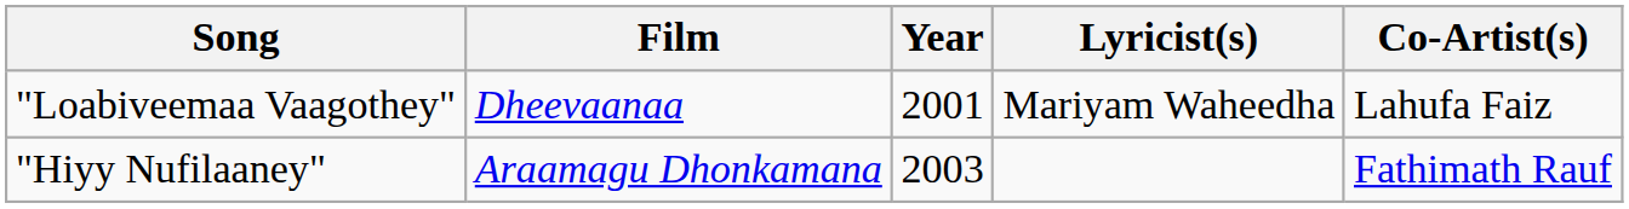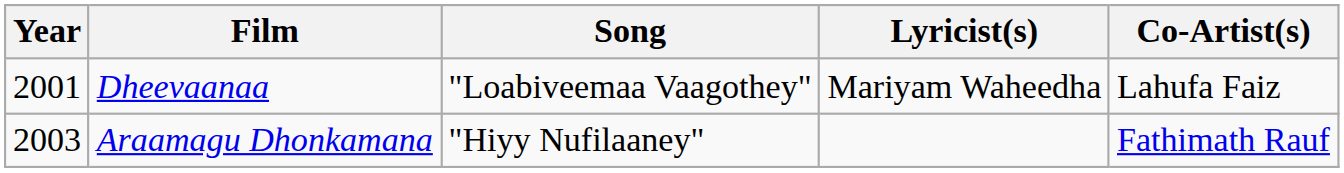 <table class="wikitable">
 <tr>
+<th>Year</th>
+<th>Film</th>
 <th>Song</th>
-<th>Film</th>
-<th>Year</th>
 <th>Lyricist(s)</th>
 <th>Co-Artist(s)</th>
 </tr>
 <tr>
+<td>2001</td>
+<td><em><a href='#'>Dheevaanaa</a></em></td>
 <td>"Loabiveemaa Vaagothey"</td>
-<td><em><a href='#'>Dheevaanaa</a></em></td>
-<td>2001</td>
 <td>Mariyam Waheedha</td>
 <td>Lahufa Faiz</td>
 </tr>
 <tr>
+<td>2003</td>
+<td><em><a href='#'>Araamagu Dhonkamana</a></em></td>
 <td>"Hiyy Nufilaaney"</td>
-<td><em><a href='#'>Araamagu Dhonkamana</a></em></td>
-<td>2003</td>
 <td></td>
 <td><a href='#'>Fathimath Rauf</a></td>
 </tr>
 </table>
